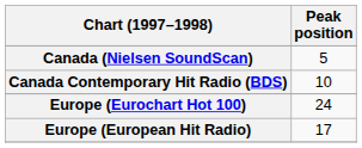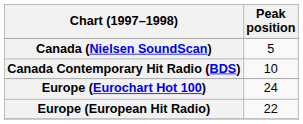 <table class="wikitable sortable plainrowheaders" style="text-align:center">
 <tr>
 <th>Chart (1997–1998)</th>
 <th>Peak<br>position</th>
 </tr>
 <tr>
 </tr>
 <tr>
 </tr>
 <tr>
 </tr>
 <tr>
 <th scope="row">Canada (<a href='#'>Nielsen SoundScan</a>)</th>
 <td>5</td>
 </tr>
 <tr>
 <th scope="row">Canada Contemporary Hit Radio (<a href='#'>BDS</a>)</th>
 <td>10</td>
 </tr>
 <tr>
 </tr>
 <tr>
 </tr>
 <tr>
 <th scope="row">Europe (<a href='#'>Eurochart Hot 100</a>)</th>
 <td>24</td>
 </tr>
 <tr>
 <th scope="row">Europe (European Hit Radio)</th>
-<td align="center">17</td>
+<td align="center">22</td>
 </tr>
 <tr>
 </tr>
 <tr>
 </tr>
 <tr>
 </tr>
 <tr>
 </tr>
 <tr>
 </tr>
 <tr>
 </tr>
 <tr>
 </tr>
 <tr>
 </tr>
 <tr>
 </tr>
 <tr>
 </tr>
 <tr>
 </tr>
 <tr>
 </tr>
 <tr>
 </tr>
 <tr>
 </tr>
 <tr>
 </tr>
 <tr>
 </tr>
 </table>
